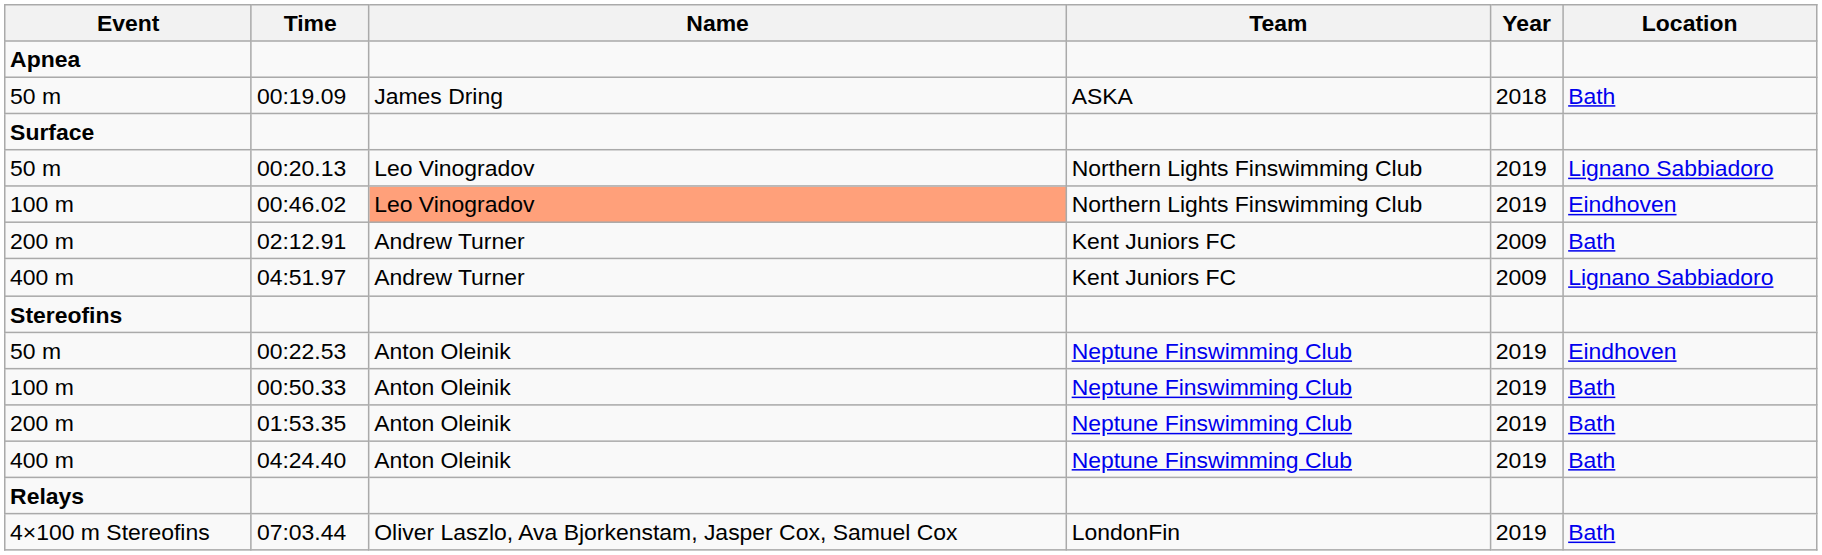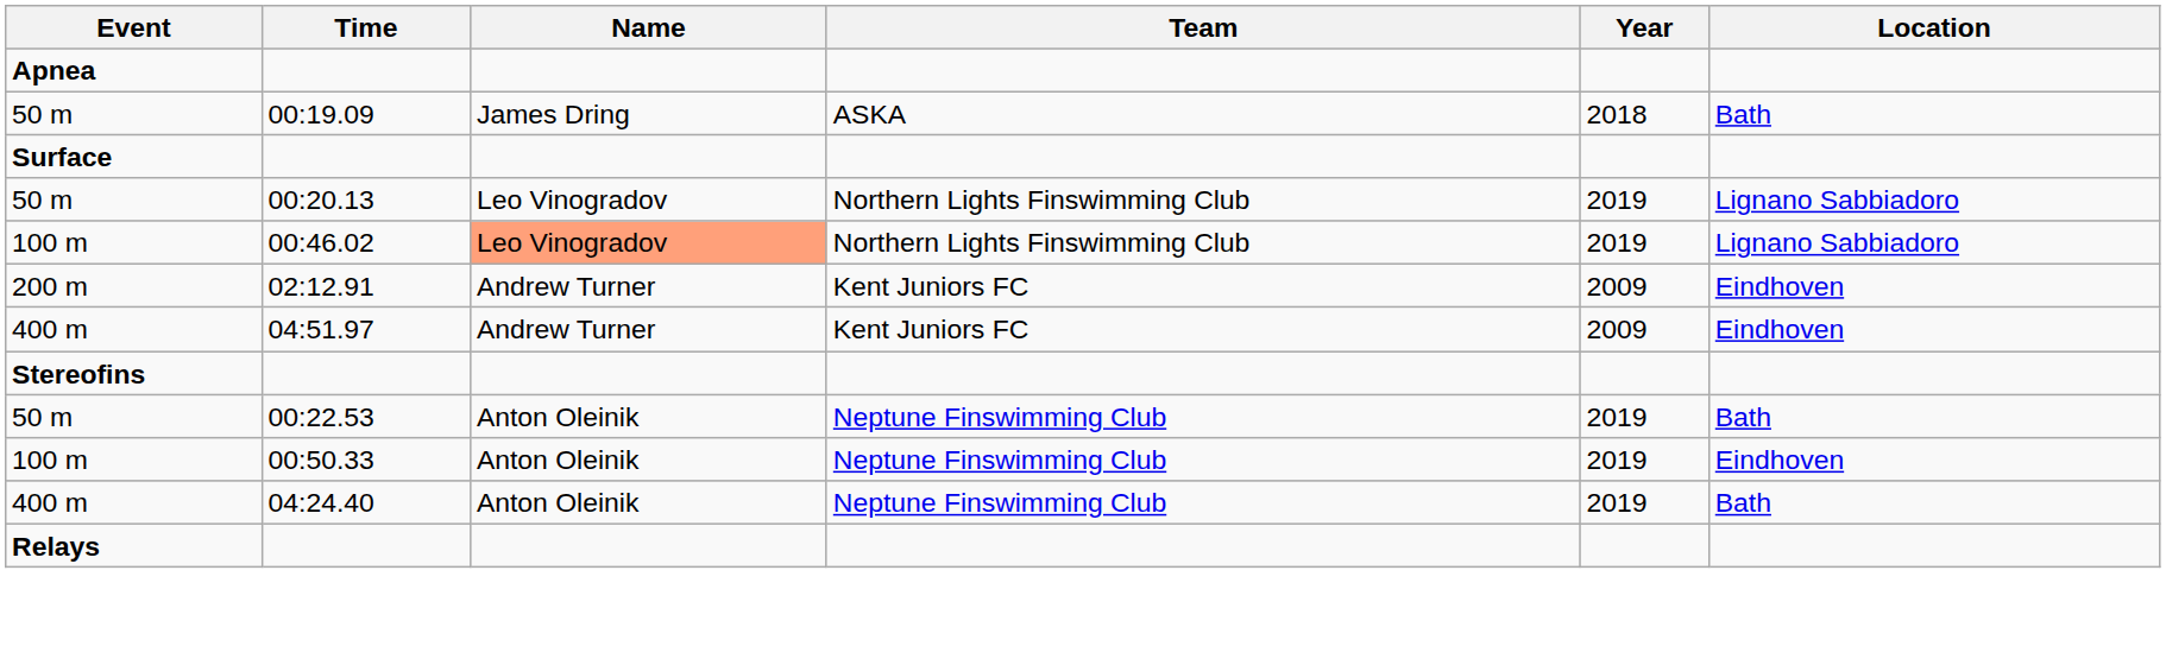 <table class="wikitable" style="width: 95%; font-size: 95%;">
 <tr>
 <th>Event</th>
 <th>Time</th>
 <th>Name</th>
 <th>Team</th>
 <th>Year</th>
 <th>Location</th>
 </tr>
 <tr>
 <td><strong>Apnea</strong></td>
 <td></td>
 <td></td>
 <td></td>
 <td></td>
 </tr>
 <tr>
 <td>50 m</td>
 <td>00:19.09</td>
 <td>James Dring</td>
 <td>ASKA</td>
 <td>2018</td>
 <td> <a href='#'>Bath</a></td>
 </tr>
 <tr>
 <td><strong>Surface</strong></td>
 <td></td>
 <td></td>
 <td></td>
 <td></td>
 </tr>
 <tr>
 <td>50 m</td>
 <td>00:20.13</td>
 <td>Leo Vinogradov</td>
 <td>Northern Lights Finswimming Club</td>
 <td>2019</td>
 <td> <a href='#'>Lignano Sabbiadoro</a></td>
 </tr>
 <tr>
 <td>100 m</td>
 <td>00:46.02</td>
 <td style="background: lightsalmon;">Leo Vinogradov</td>
 <td>Northern Lights Finswimming Club</td>
 <td>2019</td>
-<td> <a href='#'>Eindhoven</a></td>
+<td> <a href='#'>Lignano Sabbiadoro</a></td>
 </tr>
 <tr>
 <td>200 m</td>
 <td>02:12.91</td>
 <td>Andrew Turner</td>
 <td>Kent Juniors FC</td>
 <td>2009</td>
-<td> <a href='#'>Bath</a></td>
+<td> <a href='#'>Eindhoven</a></td>
 </tr>
 <tr>
 <td>400 m</td>
 <td>04:51.97</td>
 <td>Andrew Turner</td>
 <td>Kent Juniors FC</td>
 <td>2009</td>
-<td> <a href='#'>Lignano Sabbiadoro</a></td>
+<td> <a href='#'>Eindhoven</a></td>
 </tr>
 <tr>
 <td><strong>Stereofins</strong></td>
 <td></td>
 <td></td>
 <td></td>
 <td></td>
 </tr>
 <tr>
 <td>50 m</td>
 <td>00:22.53</td>
 <td>Anton Oleinik</td>
 <td><a href='#'>Neptune Finswimming Club</a></td>
 <td>2019</td>
-<td> <a href='#'>Eindhoven</a></td>
+<td> <a href='#'>Bath</a></td>
 </tr>
 <tr>
 <td>100 m</td>
 <td>00:50.33</td>
 <td>Anton Oleinik</td>
 <td><a href='#'>Neptune Finswimming Club</a></td>
 <td>2019</td>
-<td> <a href='#'>Bath</a></td>
-</tr>
-<tr>
-<td>200 m</td>
-<td>01:53.35</td>
-<td>Anton Oleinik</td>
-<td><a href='#'>Neptune Finswimming Club</a></td>
-<td>2019</td>
-<td> <a href='#'>Bath</a></td>
+<td> <a href='#'>Eindhoven</a></td>
 </tr>
 <tr>
 <td>400 m</td>
 <td>04:24.40</td>
 <td>Anton Oleinik</td>
 <td><a href='#'>Neptune Finswimming Club</a></td>
 <td>2019</td>
 <td> <a href='#'>Bath</a></td>
 </tr>
 <tr>
 <td><strong>Relays</strong></td>
 <td></td>
 <td></td>
 <td></td>
 <td></td>
 <td></td>
 </tr>
-<tr>
-<td>4×100 m Stereofins</td>
-<td>07:03.44</td>
-<td>Oliver Laszlo, Ava Bjorkenstam, Jasper Cox, Samuel Cox</td>
-<td>LondonFin</td>
-<td>2019</td>
-<td> <a href='#'>Bath</a></td>
-</tr>
 </table>
